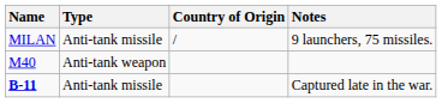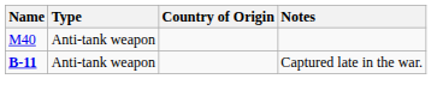 <table class="wikitable">
 <tr>
 <th style="text-align: left;">Name</th>
 <th style="text-align: left;">Type</th>
 <th style="text-align: left;">Country of Origin</th>
 <th style="text-align: left;">Notes</th>
-</tr>
-<tr>
-<td><a href='#'>MILAN</a></td>
-<td>Anti-tank missile</td>
-<td>/</td>
-<td>9 launchers, 75 missiles.</td>
 </tr>
 <tr>
 <td><a href='#'>M40</a></td>
 <td>Anti-tank weapon</td>
 <td></td>
 <td></td>
 </tr>
 <tr>
 <td><strong><a href='#'>B-11</a></strong></td>
-<td>Anti-tank missile</td>
+<td>Anti-tank weapon</td>
 <td></td>
 <td>Captured late in the war.</td>
 </tr>
 </table>
